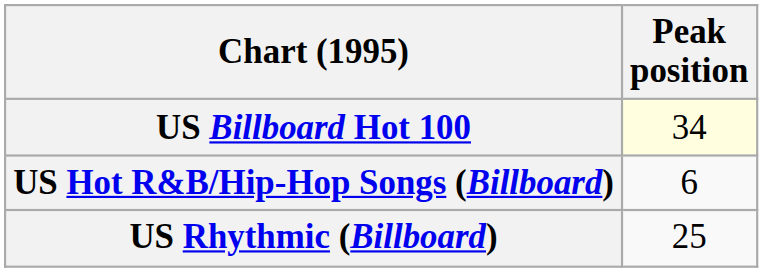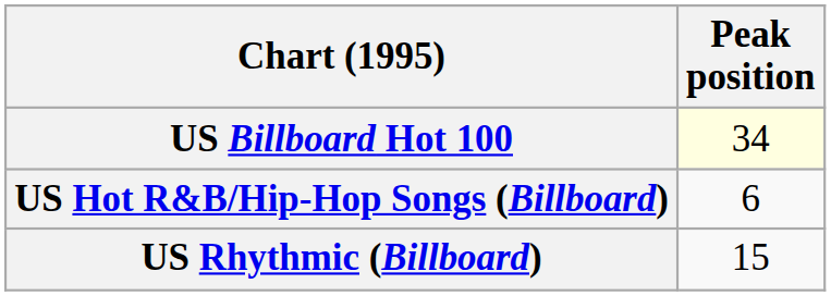 <table class="wikitable sortable plainrowheaders"style="text-align:center">
 <tr>
 <th scope="col">Chart (1995)</th>
 <th scope="col">Peak<br>position</th>
 </tr>
 <tr>
 <th scope="row">US <a href='#'><em>Billboard</em> Hot 100</a></th>
 <td style="background: lightyellow;">34</td>
 </tr>
 <tr>
 <th scope="row">US <a href='#'>Hot R&B/Hip-Hop Songs</a> (<em><a href='#'>Billboard</a></em>)</th>
 <td>6</td>
 </tr>
 <tr>
 <th scope="row">US <a href='#'>Rhythmic</a> (<em><a href='#'>Billboard</a></em>)</th>
-<td>25</td>
+<td>15</td>
 </tr>
 </table>
